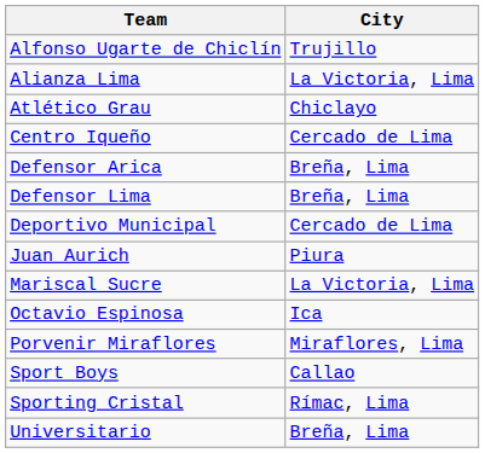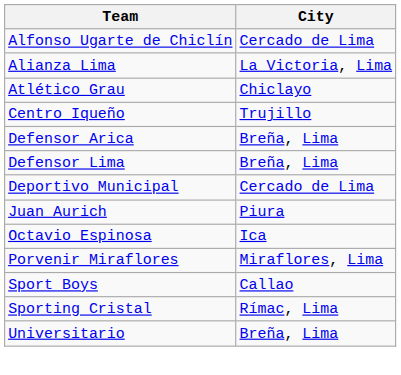 <table class="wikitable sortable">
 <tr>
 <th>Team</th>
 <th>City</th>
 </tr>
 <tr>
 <td><a href='#'>Alfonso Ugarte de Chiclín</a></td>
-<td><a href='#'>Trujillo</a></td>
+<td><a href='#'>Cercado de Lima</a></td>
 </tr>
 <tr>
 <td><a href='#'>Alianza Lima</a></td>
 <td><a href='#'>La Victoria</a>, <a href='#'>Lima</a></td>
 </tr>
 <tr>
 <td><a href='#'>Atlético Grau</a></td>
 <td><a href='#'>Chiclayo</a></td>
 </tr>
 <tr>
 <td><a href='#'>Centro Iqueño</a></td>
-<td><a href='#'>Cercado de Lima</a></td>
+<td><a href='#'>Trujillo</a></td>
 </tr>
 <tr>
 <td><a href='#'>Defensor Arica</a></td>
 <td><a href='#'>Breña</a>, <a href='#'>Lima</a></td>
 </tr>
 <tr>
 <td><a href='#'>Defensor Lima</a></td>
 <td><a href='#'>Breña</a>, <a href='#'>Lima</a></td>
 </tr>
 <tr>
 <td><a href='#'>Deportivo Municipal</a></td>
 <td><a href='#'>Cercado de Lima</a></td>
 </tr>
 <tr>
 <td><a href='#'>Juan Aurich</a></td>
 <td><a href='#'>Piura</a></td>
-</tr>
-<tr>
-<td><a href='#'>Mariscal Sucre</a></td>
-<td><a href='#'>La Victoria</a>, <a href='#'>Lima</a></td>
 </tr>
 <tr>
 <td><a href='#'>Octavio Espinosa</a></td>
 <td><a href='#'>Ica</a></td>
 </tr>
 <tr>
 <td><a href='#'>Porvenir Miraflores</a></td>
 <td><a href='#'>Miraflores</a>, <a href='#'>Lima</a></td>
 </tr>
 <tr>
 <td><a href='#'>Sport Boys</a></td>
 <td><a href='#'>Callao</a></td>
 </tr>
 <tr>
 <td><a href='#'>Sporting Cristal</a></td>
 <td><a href='#'>Rímac</a>, <a href='#'>Lima</a></td>
 </tr>
 <tr>
 <td><a href='#'>Universitario</a></td>
 <td><a href='#'>Breña</a>, <a href='#'>Lima</a></td>
 </tr>
 </table>
